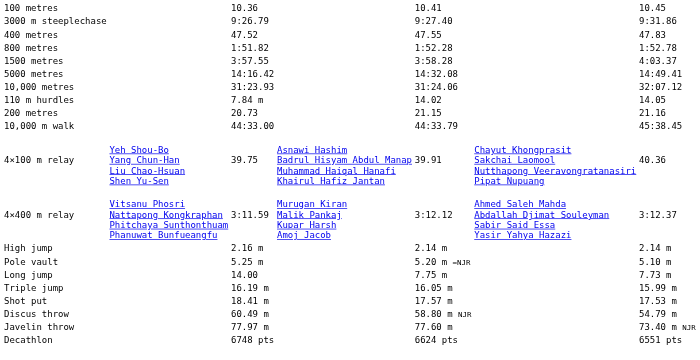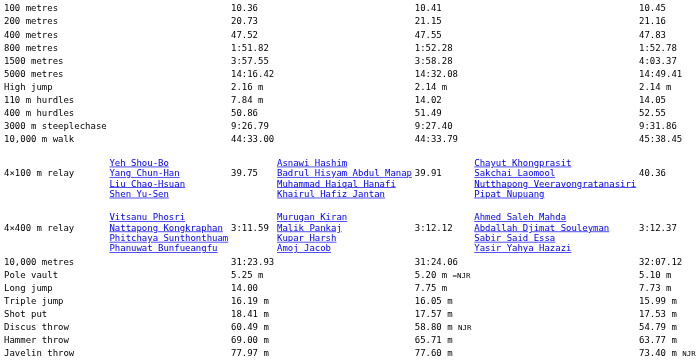 <table>
 <tr>
 <td>100 metres</td>
 <td></td>
 <td>10.36</td>
 <td></td>
 <td>10.41</td>
 <td></td>
 <td>10.45</td>
 </tr>
 <tr>
-<td>3000 m steeplechase</td>
+<td>200 metres</td>
 <td></td>
-<td>9:26.79</td>
+<td>20.73</td>
 <td></td>
-<td>9:27.40</td>
+<td>21.15</td>
 <td></td>
-<td>9:31.86</td>
+<td>21.16</td>
 </tr>
 <tr>
 <td>400 metres</td>
 <td></td>
 <td>47.52</td>
 <td></td>
 <td>47.55</td>
 <td></td>
 <td>47.83</td>
 </tr>
 <tr>
 <td>800 metres</td>
 <td></td>
 <td>1:51.82</td>
 <td></td>
 <td>1:52.28</td>
 <td></td>
 <td>1:52.78</td>
 </tr>
 <tr>
 <td>1500 metres</td>
 <td></td>
 <td>3:57.55</td>
 <td></td>
 <td>3:58.28</td>
 <td></td>
 <td>4:03.37</td>
 </tr>
 <tr>
 <td>5000 metres</td>
 <td></td>
 <td>14:16.42</td>
 <td></td>
 <td>14:32.08</td>
 <td></td>
 <td>14:49.41</td>
 </tr>
 <tr>
-<td>10,000 metres</td>
+<td>High jump</td>
 <td></td>
-<td>31:23.93</td>
+<td>2.16 m</td>
 <td></td>
-<td>31:24.06</td>
+<td>2.14 m</td>
 <td></td>
-<td>32:07.12</td>
+<td>2.14 m</td>
 </tr>
 <tr>
 <td>110 m hurdles</td>
 <td></td>
 <td>7.84 m</td>
 <td></td>
 <td>14.02</td>
 <td></td>
 <td>14.05</td>
 </tr>
 <tr>
-<td>200 metres</td>
+<td>400 m hurdles</td>
 <td></td>
-<td>20.73</td>
+<td>50.86</td>
 <td></td>
-<td>21.15</td>
+<td>51.49</td>
 <td></td>
-<td>21.16</td>
+<td>52.55</td>
+</tr>
+<tr>
+<td>3000 m steeplechase</td>
+<td></td>
+<td>9:26.79</td>
+<td></td>
+<td>9:27.40</td>
+<td></td>
+<td>9:31.86</td>
 </tr>
 <tr>
 <td>10,000 m walk</td>
 <td></td>
 <td>44:33.00</td>
 <td></td>
 <td>44:33.79</td>
 <td></td>
 <td>45:38.45</td>
 </tr>
 <tr>
 <td>4×100 m relay</td>
 <td><br><a href='#'>Yeh Shou-Bo</a><br><a href='#'>Yang Chun-Han</a><br><a href='#'>Liu Chao-Hsuan</a><br><a href='#'>Shen Yu-Sen</a></td>
 <td>39.75</td>
 <td><br><a href='#'>Asnawi Hashim</a><br><a href='#'>Badrul Hisyam Abdul Manap</a><br><a href='#'>Muhammad Haiqal Hanafi</a><br><a href='#'>Khairul Hafiz Jantan</a></td>
 <td>39.91</td>
 <td><br><a href='#'>Chayut Khongprasit</a><br><a href='#'>Sakchai Laomool</a><br><a href='#'>Nutthapong Veeravongratanasiri</a><br><a href='#'>Pipat Nupuang</a></td>
 <td>40.36</td>
 </tr>
 <tr>
 <td>4×400 m relay</td>
 <td><br><a href='#'>Vitsanu Phosri</a><br><a href='#'>Nattapong Kongkraphan</a><br><a href='#'>Phitchaya Sunthonthuam</a><br><a href='#'>Phanuwat Bunfueangfu</a></td>
 <td>3:11.59</td>
 <td><br><a href='#'>Murugan Kiran</a><br><a href='#'>Malik Pankaj</a><br><a href='#'>Kupar Harsh</a><br><a href='#'>Amoj Jacob</a></td>
 <td>3:12.12</td>
 <td><br><a href='#'>Ahmed Saleh Mahda</a><br><a href='#'>Abdallah Djimat Souleyman</a><br><a href='#'>Sabir Said Essa</a><br><a href='#'>Yasir Yahya Hazazi</a></td>
 <td>3:12.37</td>
 </tr>
 <tr>
-<td>High jump</td>
+<td>10,000 metres</td>
 <td></td>
-<td>2.16 m</td>
+<td>31:23.93</td>
 <td></td>
-<td>2.14 m</td>
+<td>31:24.06</td>
 <td></td>
-<td>2.14 m</td>
+<td>32:07.12</td>
 </tr>
 <tr>
 <td>Pole vault</td>
 <td></td>
 <td>5.25 m</td>
 <td></td>
 <td>5.20 m <small>=NJR</small></td>
 <td></td>
 <td>5.10 m</td>
 </tr>
 <tr>
 <td>Long jump</td>
 <td></td>
 <td>14.00</td>
 <td></td>
 <td>7.75 m </td>
 <td></td>
 <td>7.73 m</td>
 </tr>
 <tr>
 <td>Triple jump</td>
 <td></td>
 <td>16.19 m</td>
 <td></td>
 <td>16.05 m</td>
 <td></td>
 <td>15.99 m</td>
 </tr>
 <tr>
 <td>Shot put</td>
 <td></td>
 <td>18.41 m</td>
 <td></td>
 <td>17.57 m</td>
 <td></td>
 <td>17.53 m</td>
 </tr>
 <tr>
 <td>Discus throw</td>
 <td></td>
 <td>60.49 m</td>
 <td></td>
 <td>58.80 m <small>NJR</small></td>
 <td></td>
 <td>54.79 m</td>
 </tr>
 <tr>
+<td>Hammer throw</td>
+<td></td>
+<td>69.00 m</td>
+<td></td>
+<td>65.71 m</td>
+<td></td>
+<td>63.77 m</td>
+</tr>
+<tr>
 <td>Javelin throw</td>
 <td></td>
 <td>77.97 m </td>
 <td></td>
 <td>77.60 m</td>
 <td></td>
 <td>73.40 m <small>NJR</small></td>
 </tr>
-<tr>
-<td>Decathlon</td>
-<td></td>
-<td>6748 pts</td>
-<td></td>
-<td>6624 pts</td>
-<td></td>
-<td>6551 pts</td>
-</tr>
 </table>
